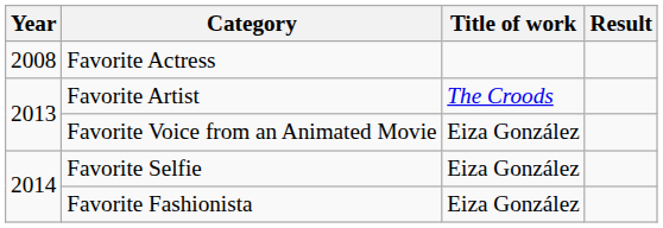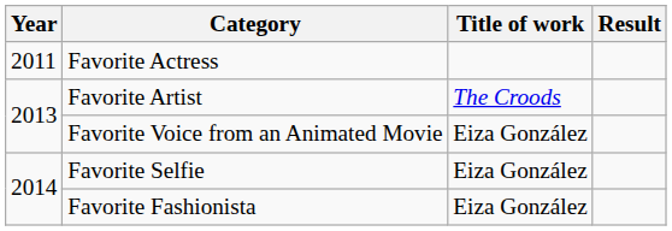 <table class="wikitable plainrowheaders sortable">
 <tr>
 <th scope="col">Year</th>
 <th scope="col">Category</th>
 <th scope="col">Title of work</th>
 <th scope="col">Result</th>
 </tr>
 <tr>
-<td>2008</td>
+<td>2011</td>
 <td>Favorite Actress</td>
 <td></td>
 <td></td>
 </tr>
 <tr>
 <td rowspan=2>2013</td>
 <td>Favorite Artist</td>
 <td><em><a href='#'>The Croods</a></em></td>
 <td></td>
 </tr>
 <tr>
 <td>Favorite Voice from an Animated Movie</td>
 <td>Eiza González</td>
 <td></td>
 </tr>
 <tr>
 <td rowspan=2>2014</td>
 <td>Favorite Selfie</td>
 <td>Eiza González</td>
 <td></td>
 </tr>
 <tr>
 <td>Favorite Fashionista</td>
 <td>Eiza González</td>
 <td></td>
 </tr>
 </table>
